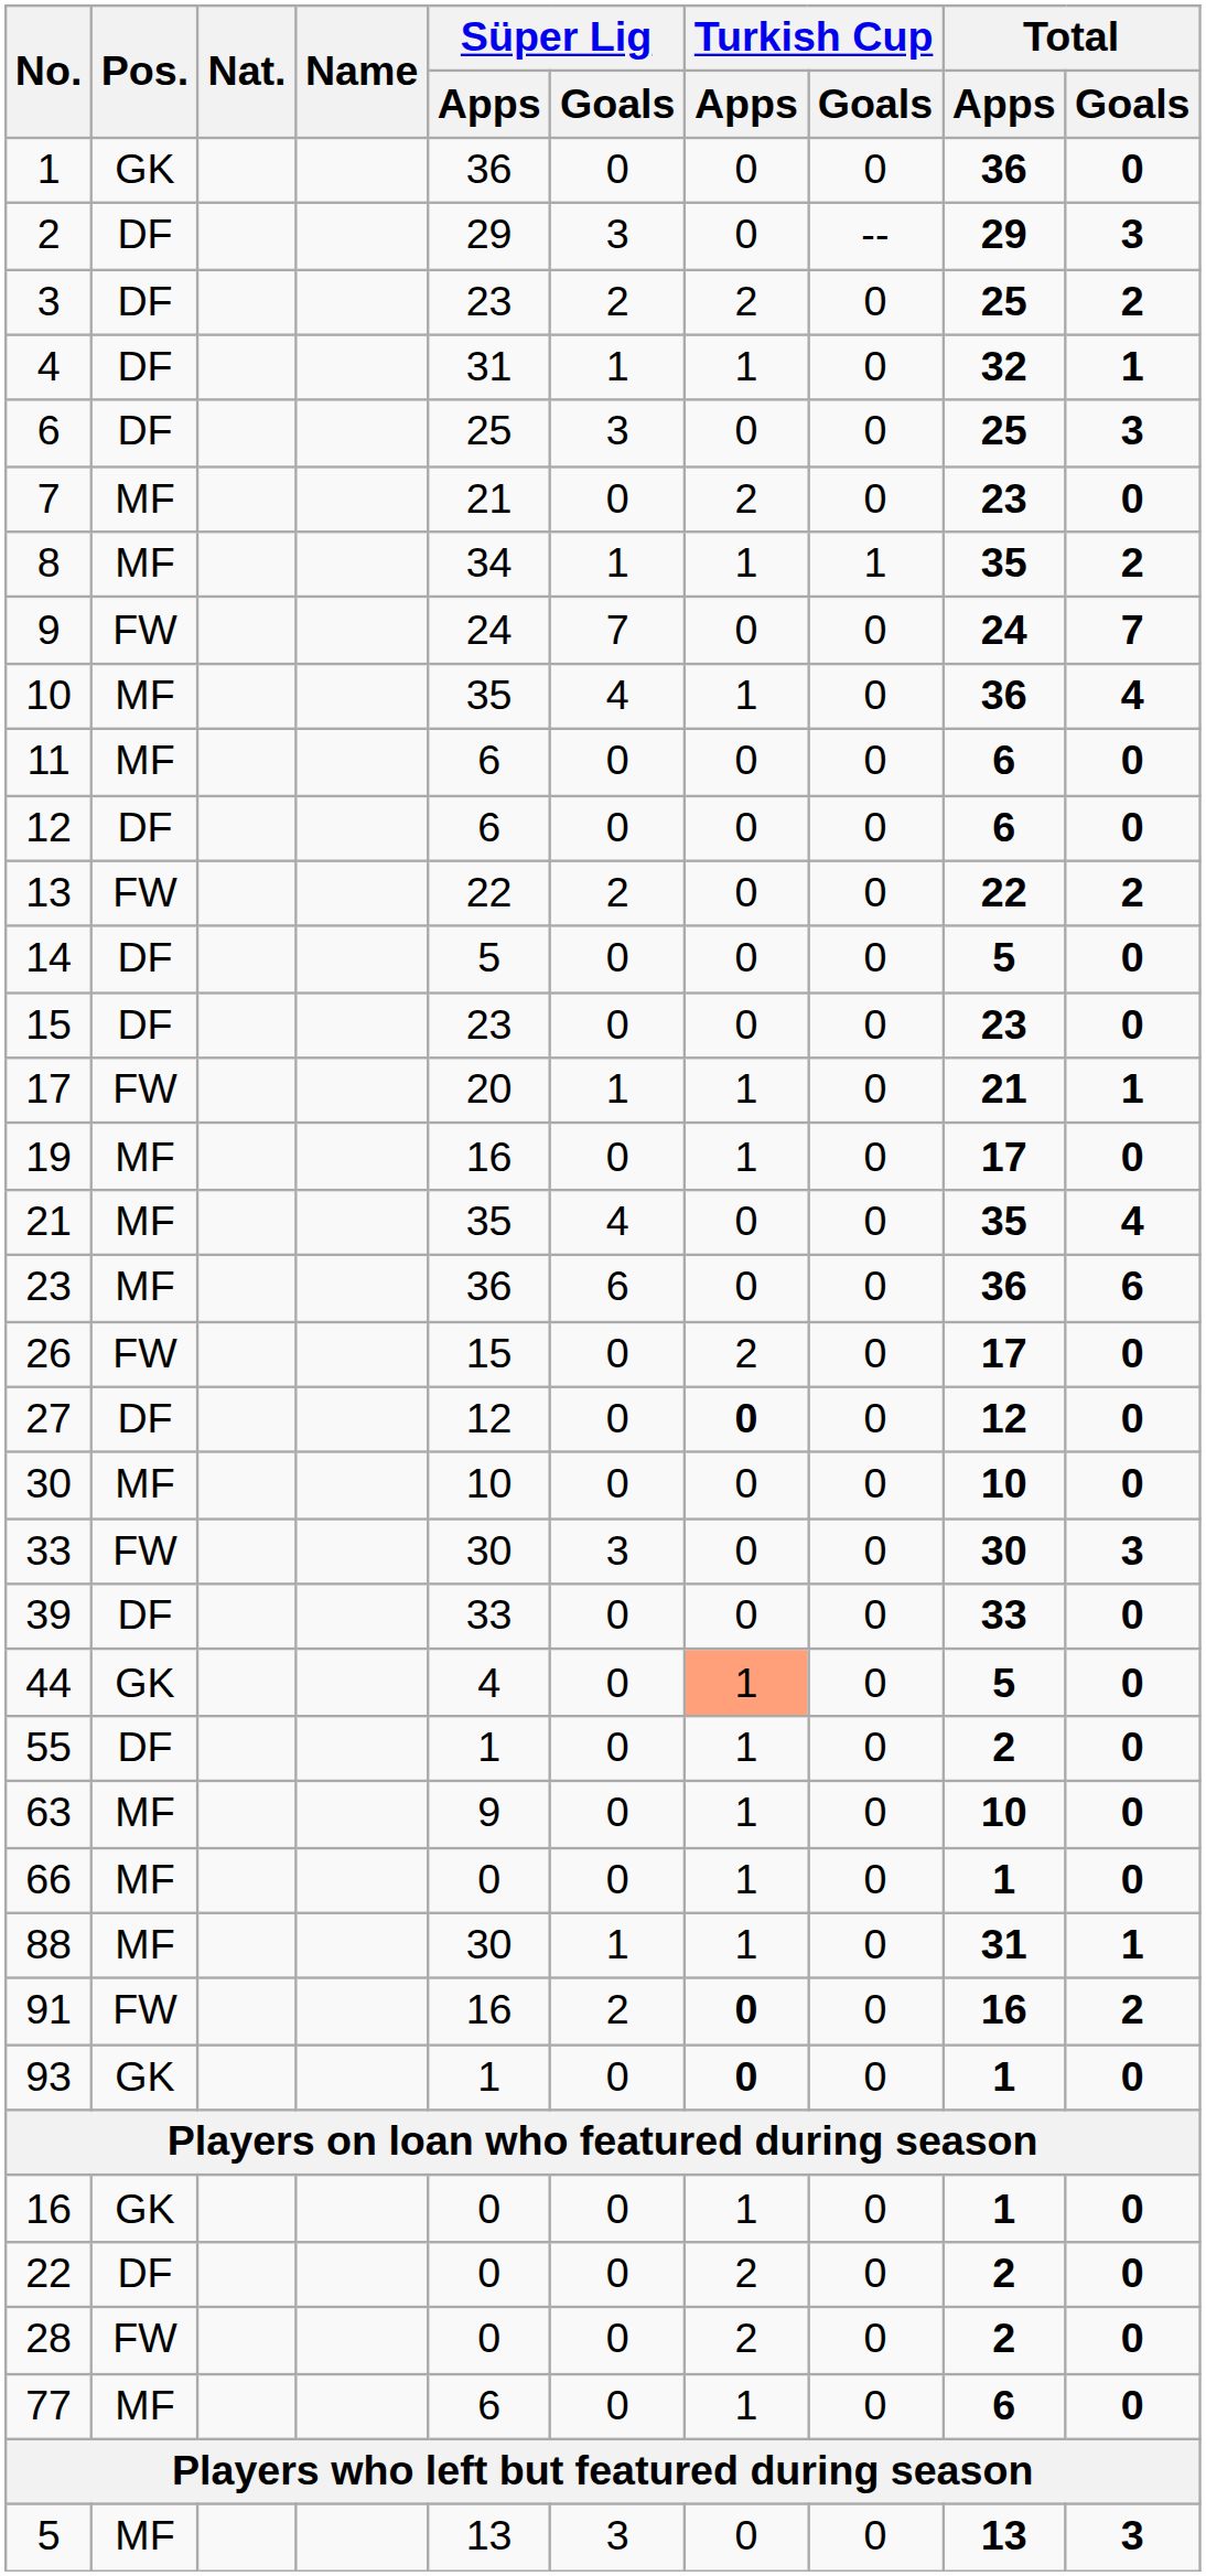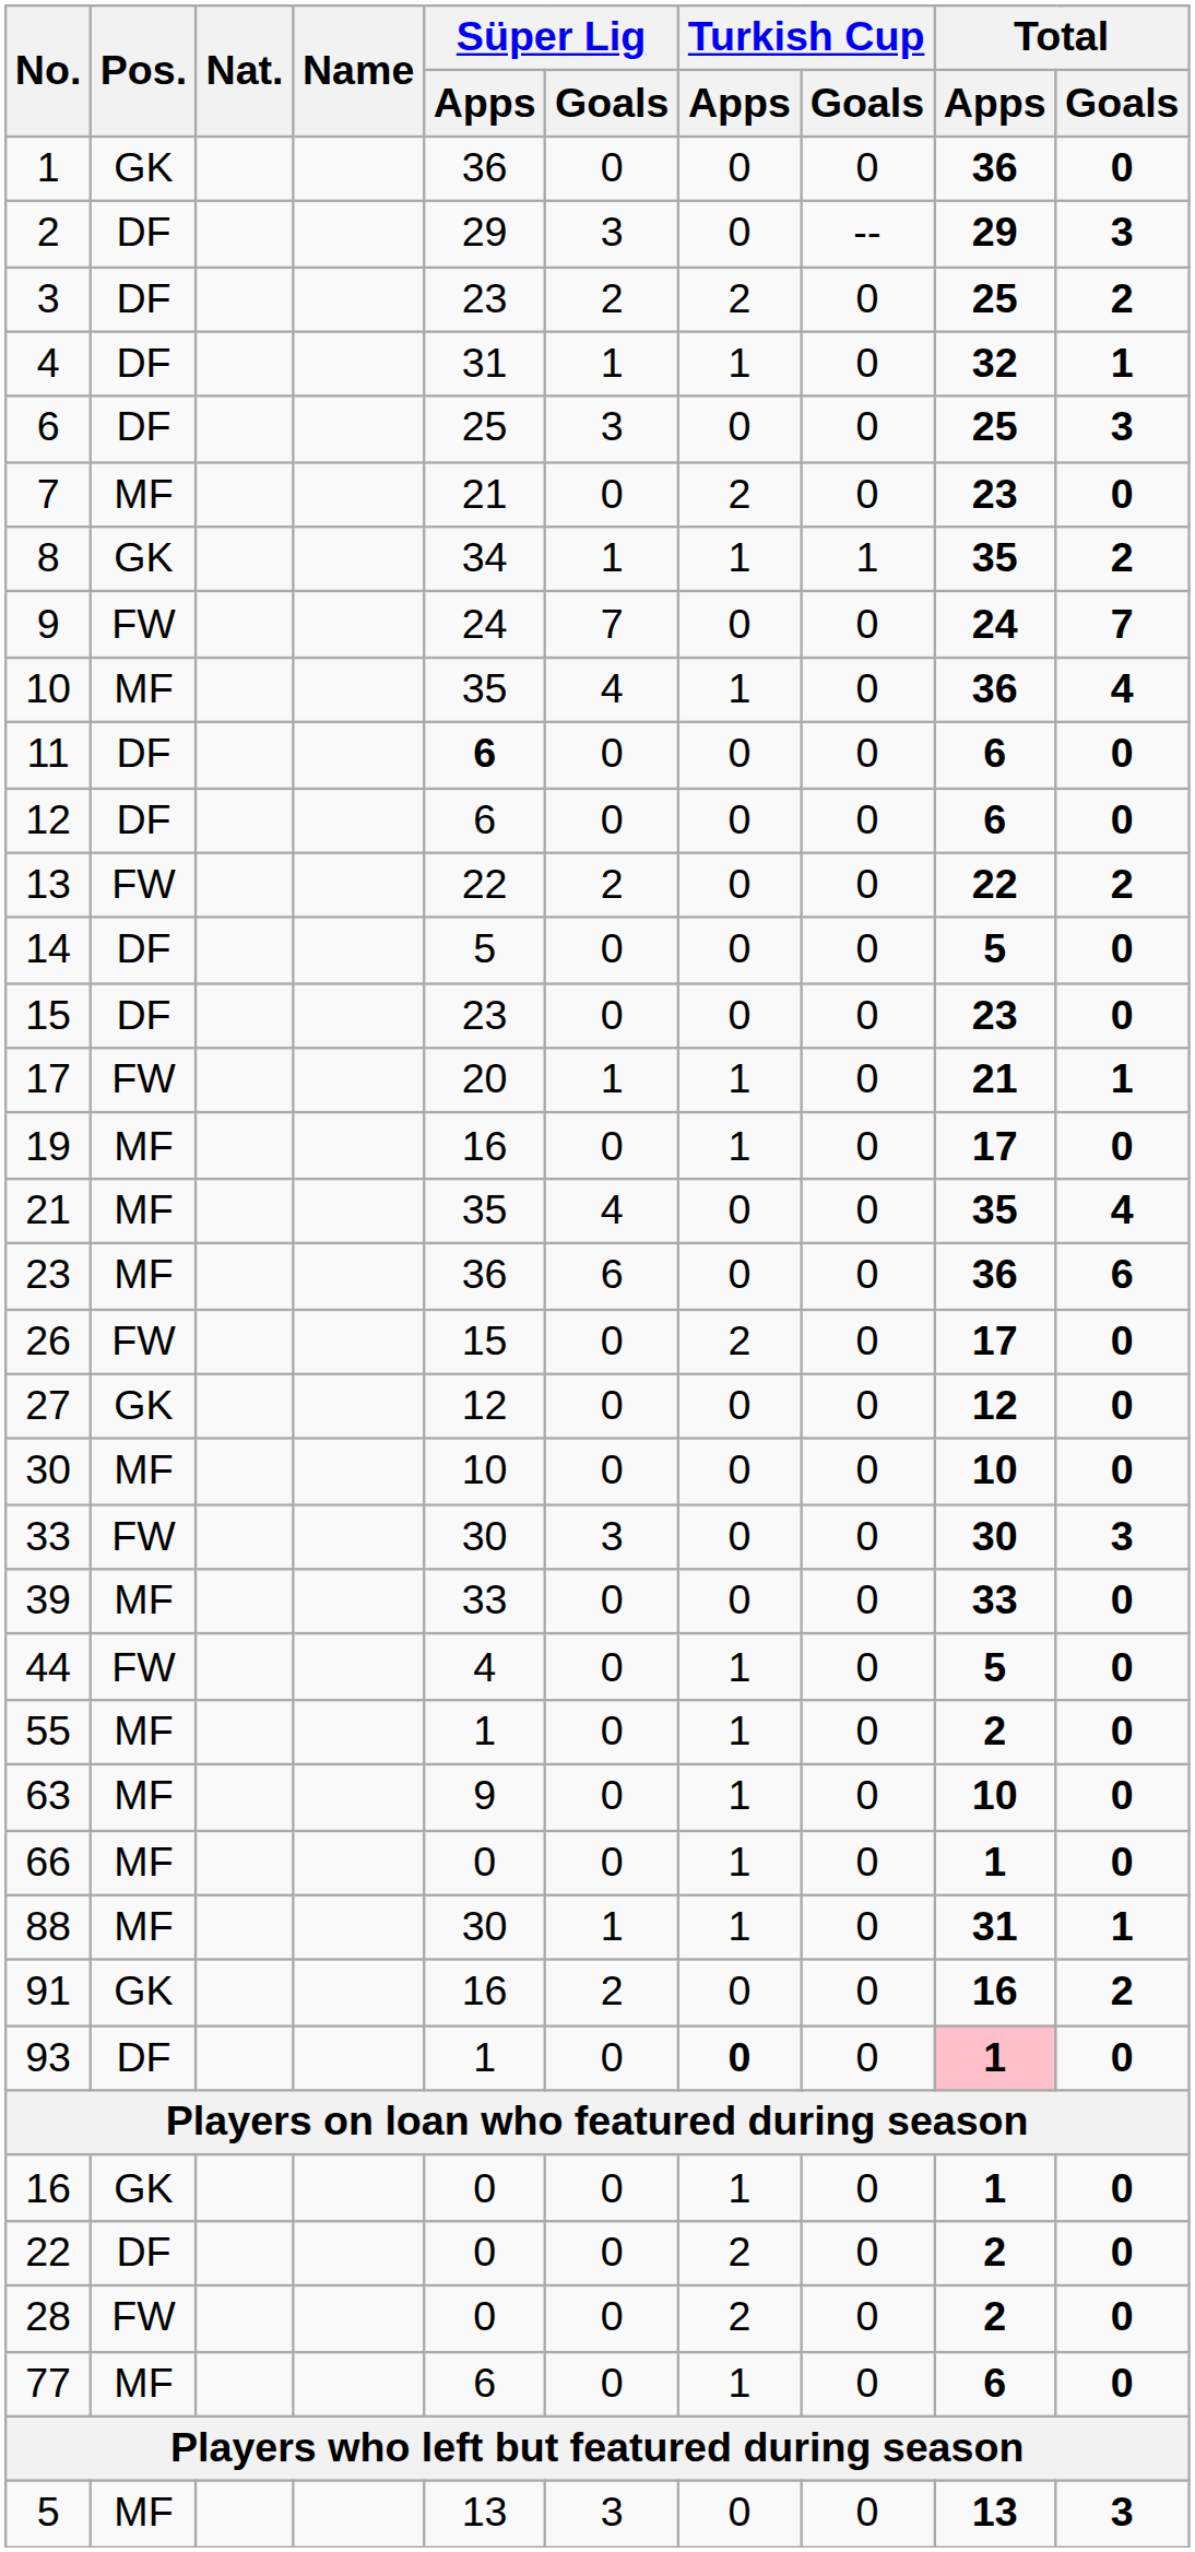 <table class="wikitable sortable" style="text-align:center">
 <tr>
 <th rowspan="2">No.</th>
 <th rowspan="2">Pos.</th>
 <th rowspan="2">Nat.</th>
 <th rowspan="2">Name</th>
 <th colspan="2"><a href='#'>Süper Lig</a></th>
 <th colspan="2"><a href='#'>Turkish Cup</a></th>
 <th colspan="2">Total</th>
 </tr>
 <tr>
 <th>Apps</th>
 <th>Goals</th>
 <th>Apps</th>
 <th>Goals</th>
 <th>Apps</th>
 <th>Goals</th>
 </tr>
 <tr>
 <td>1</td>
 <td>GK</td>
 <td></td>
 <td align=left></td>
 <td>36</td>
 <td>0</td>
 <td>0</td>
 <td>0</td>
 <td><strong>36</strong></td>
 <td><strong>0</strong></td>
 </tr>
 <tr>
 <td>2</td>
 <td>DF</td>
 <td></td>
 <td align=left></td>
 <td>29</td>
 <td>3</td>
 <td>0</td>
 <td 0>--</td>
 <td><strong>29</strong></td>
 <td><strong>3</strong></td>
 </tr>
 <tr>
 <td>3</td>
 <td>DF</td>
 <td></td>
 <td align=left></td>
 <td>23</td>
 <td>2</td>
 <td>2</td>
 <td>0</td>
 <td><strong>25</strong></td>
 <td><strong>2</strong></td>
 </tr>
 <tr>
 <td>4</td>
 <td>DF</td>
 <td></td>
 <td align=left></td>
 <td>31</td>
 <td>1</td>
 <td>1</td>
 <td>0</td>
 <td><strong>32</strong></td>
 <td><strong>1</strong></td>
 </tr>
 <tr>
 <td>6</td>
 <td>DF</td>
 <td></td>
 <td align=left></td>
 <td>25</td>
 <td>3</td>
 <td>0</td>
 <td>0</td>
 <td><strong>25</strong></td>
 <td><strong>3</strong></td>
 </tr>
 <tr>
 <td>7</td>
 <td>MF</td>
 <td></td>
 <td align=left></td>
 <td>21</td>
 <td>0</td>
 <td>2</td>
 <td>0</td>
 <td><strong>23</strong></td>
 <td><strong>0</strong></td>
 </tr>
 <tr>
 <td>8</td>
-<td>MF</td>
+<td>GK</td>
 <td></td>
 <td align=left></td>
 <td>34</td>
 <td>1</td>
 <td>1</td>
 <td>1</td>
 <td><strong>35</strong></td>
 <td><strong>2</strong></td>
 </tr>
 <tr>
 <td>9</td>
 <td>FW</td>
 <td></td>
 <td align=left></td>
 <td>24</td>
 <td>7</td>
 <td>0</td>
 <td>0</td>
 <td><strong>24</strong></td>
 <td><strong>7</strong></td>
 </tr>
 <tr>
 <td>10</td>
 <td>MF</td>
 <td></td>
 <td align=left></td>
 <td>35</td>
 <td>4</td>
 <td>1</td>
 <td>0</td>
 <td><strong>36</strong></td>
 <td><strong>4</strong></td>
 </tr>
 <tr>
 <td>11</td>
-<td>MF</td>
+<td>DF</td>
 <td></td>
 <td align=left></td>
-<td>6</td>
+<td><strong>6</strong></td>
 <td>0</td>
 <td>0</td>
 <td>0</td>
 <td><strong>6</strong></td>
 <td><strong>0</strong></td>
 </tr>
 <tr>
 <td>12</td>
 <td>DF</td>
 <td></td>
 <td align=left></td>
 <td>6</td>
 <td>0</td>
 <td>0</td>
 <td>0</td>
 <td><strong>6</strong></td>
 <td><strong>0</strong></td>
 </tr>
 <tr>
 <td>13</td>
 <td>FW</td>
 <td></td>
 <td align=left></td>
 <td>22</td>
 <td>2</td>
 <td>0</td>
 <td>0</td>
 <td><strong>22</strong></td>
 <td><strong>2</strong></td>
 </tr>
 <tr>
 <td>14</td>
 <td>DF</td>
 <td></td>
 <td align=left></td>
 <td>5</td>
 <td>0</td>
 <td>0</td>
 <td>0</td>
 <td><strong>5</strong></td>
 <td><strong>0</strong></td>
 </tr>
 <tr>
 <td>15</td>
 <td>DF</td>
 <td></td>
 <td align=left></td>
 <td>23</td>
 <td>0</td>
 <td>0</td>
 <td>0</td>
 <td><strong>23</strong></td>
 <td><strong>0</strong></td>
 </tr>
 <tr>
 <td>17</td>
 <td>FW</td>
 <td></td>
 <td align=left></td>
 <td>20</td>
 <td>1</td>
 <td>1</td>
 <td>0</td>
 <td><strong>21</strong></td>
 <td><strong>1</strong></td>
 </tr>
 <tr>
 <td>19</td>
 <td>MF</td>
 <td></td>
 <td align=left></td>
 <td>16</td>
 <td>0</td>
 <td>1</td>
 <td>0</td>
 <td><strong>17</strong></td>
 <td><strong>0</strong></td>
 </tr>
 <tr>
 <td>21</td>
 <td>MF</td>
 <td></td>
 <td align=left></td>
 <td>35</td>
 <td>4</td>
 <td>0</td>
 <td>0</td>
 <td><strong>35</strong></td>
 <td><strong>4</strong></td>
 </tr>
 <tr>
 <td>23</td>
 <td>MF</td>
 <td></td>
 <td align=left></td>
 <td>36</td>
 <td>6</td>
 <td>0</td>
 <td>0</td>
 <td><strong>36</strong></td>
 <td><strong>6</strong></td>
 </tr>
 <tr>
 <td>26</td>
 <td>FW</td>
 <td></td>
 <td align=left></td>
 <td>15</td>
 <td>0</td>
 <td>2</td>
 <td>0</td>
 <td><strong>17</strong></td>
 <td><strong>0</strong></td>
 </tr>
 <tr>
 <td>27</td>
-<td>DF</td>
+<td>GK</td>
 <td></td>
 <td align=left></td>
 <td>12</td>
 <td>0</td>
-<td><strong>0</strong></td>
+<td>0</td>
 <td>0</td>
 <td><strong>12</strong></td>
 <td><strong>0</strong></td>
 </tr>
 <tr>
 <td>30</td>
 <td>MF</td>
 <td></td>
 <td align=left></td>
 <td>10</td>
 <td>0</td>
 <td>0</td>
 <td>0</td>
 <td><strong>10</strong></td>
 <td><strong>0</strong></td>
 </tr>
 <tr>
 <td>33</td>
 <td>FW</td>
 <td></td>
 <td align=left></td>
 <td>30</td>
 <td>3</td>
 <td>0</td>
 <td>0</td>
 <td><strong>30</strong></td>
 <td><strong>3</strong></td>
 </tr>
 <tr>
 <td>39</td>
-<td>DF</td>
+<td>MF</td>
 <td></td>
 <td align=left></td>
 <td>33</td>
 <td>0</td>
 <td>0</td>
 <td>0</td>
 <td><strong>33</strong></td>
 <td><strong>0</strong></td>
 </tr>
 <tr>
 <td>44</td>
-<td>GK</td>
+<td>FW</td>
 <td></td>
 <td align=left></td>
 <td>4</td>
 <td>0</td>
-<td style="background: lightsalmon;">1</td>
+<td>1</td>
 <td>0</td>
 <td><strong>5</strong></td>
 <td><strong>0</strong></td>
 </tr>
 <tr>
 <td>55</td>
-<td>DF</td>
+<td>MF</td>
 <td></td>
 <td align=left></td>
 <td>1</td>
 <td>0</td>
 <td>1</td>
 <td>0</td>
 <td><strong>2</strong></td>
 <td><strong>0</strong></td>
 </tr>
 <tr>
 <td>63</td>
 <td>MF</td>
 <td></td>
 <td align=left></td>
 <td>9</td>
 <td>0</td>
 <td>1</td>
 <td>0</td>
 <td><strong>10</strong></td>
 <td><strong>0</strong></td>
 </tr>
 <tr>
 <td>66</td>
 <td>MF</td>
 <td></td>
 <td align=left></td>
 <td>0</td>
 <td>0</td>
 <td>1</td>
 <td>0</td>
 <td><strong>1</strong></td>
 <td><strong>0</strong></td>
 </tr>
 <tr>
 <td>88</td>
 <td>MF</td>
 <td></td>
 <td align=left></td>
 <td>30</td>
 <td>1</td>
 <td>1</td>
 <td>0</td>
 <td><strong>31</strong></td>
 <td><strong>1</strong></td>
 </tr>
 <tr>
 <td>91</td>
-<td>FW</td>
+<td>GK</td>
 <td></td>
 <td align=left></td>
 <td>16</td>
 <td>2</td>
-<td><strong>0</strong></td>
+<td>0</td>
 <td>0</td>
 <td><strong>16</strong></td>
 <td><strong>2</strong></td>
 </tr>
 <tr>
 <td>93</td>
-<td>GK</td>
+<td>DF</td>
 <td></td>
 <td align=left></td>
 <td>1</td>
 <td>0</td>
 <td><strong>0</strong></td>
 <td>0</td>
-<td><strong>1</strong></td>
+<td style="background: pink;"><strong>1</strong></td>
 <td><strong>0</strong></td>
 </tr>
 <tr>
 <th colspan="16">Players on loan who featured during season</th>
 </tr>
 <tr>
 <td>16</td>
 <td>GK</td>
 <td></td>
 <td align=left></td>
 <td>0</td>
 <td>0</td>
 <td>1</td>
 <td>0</td>
 <td><strong>1</strong></td>
 <td><strong>0</strong></td>
 </tr>
 <tr>
 <td>22</td>
 <td>DF</td>
 <td></td>
 <td align=left></td>
 <td>0</td>
 <td>0</td>
 <td>2</td>
 <td>0</td>
 <td><strong>2</strong></td>
 <td><strong>0</strong></td>
 </tr>
 <tr>
 <td>28</td>
 <td>FW</td>
 <td></td>
 <td align=left></td>
 <td>0</td>
 <td>0</td>
 <td>2</td>
 <td>0</td>
 <td><strong>2</strong></td>
 <td><strong>0</strong></td>
 </tr>
 <tr>
 <td>77</td>
 <td>MF</td>
 <td></td>
 <td align=left></td>
 <td>6</td>
 <td>0</td>
 <td>1</td>
 <td>0</td>
 <td><strong>6</strong></td>
 <td><strong>0</strong></td>
 </tr>
 <tr>
 <th colspan="16">Players who left but featured during season</th>
 </tr>
 <tr>
 <td>5</td>
 <td>MF</td>
 <td></td>
 <td align=left></td>
 <td>13</td>
 <td>3</td>
 <td>0</td>
 <td>0</td>
 <td><strong>13</strong></td>
 <td><strong>3</strong></td>
 </tr>
 </table>
